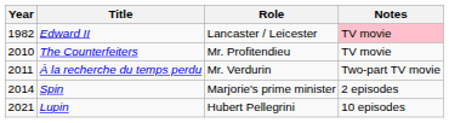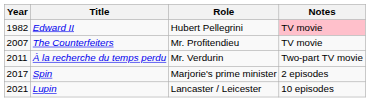 <table class="wikitable sortable">
 <tr>
 <th>Year</th>
 <th>Title</th>
 <th>Role</th>
 <th class="unsortable">Notes</th>
 </tr>
 <tr>
 <td>1982</td>
 <td><em><a href='#'>Edward II</a></em></td>
-<td>Lancaster / Leicester</td>
+<td>Hubert Pellegrini</td>
 <td style="background: pink;">TV movie</td>
 </tr>
 <tr>
-<td>2010</td>
+<td>2007</td>
 <td><em><a href='#'>The Counterfeiters</a></em></td>
 <td>Mr. Profitendieu</td>
 <td>TV movie</td>
 </tr>
 <tr>
 <td>2011</td>
 <td><em><a href='#'>À la recherche du temps perdu</a></em></td>
 <td>Mr. Verdurin</td>
 <td>Two-part TV movie</td>
 </tr>
 <tr>
-<td>2014</td>
+<td>2017</td>
 <td><em><a href='#'>Spin</a></em></td>
 <td>Marjorie's prime minister</td>
 <td>2 episodes</td>
 </tr>
 <tr>
 <td>2021</td>
 <td><em><a href='#'>Lupin</a></em></td>
-<td>Hubert Pellegrini</td>
+<td>Lancaster / Leicester</td>
 <td>10 episodes</td>
 </tr>
 </table>
